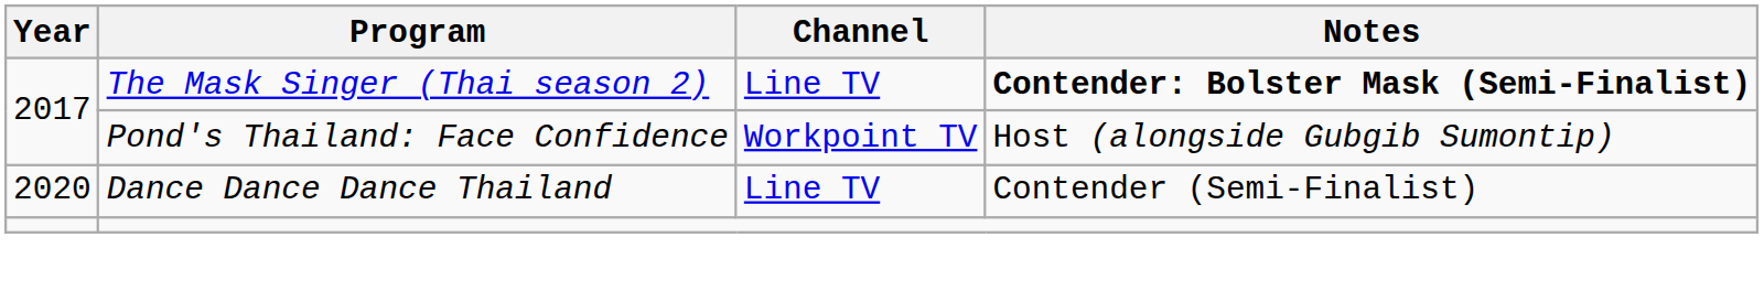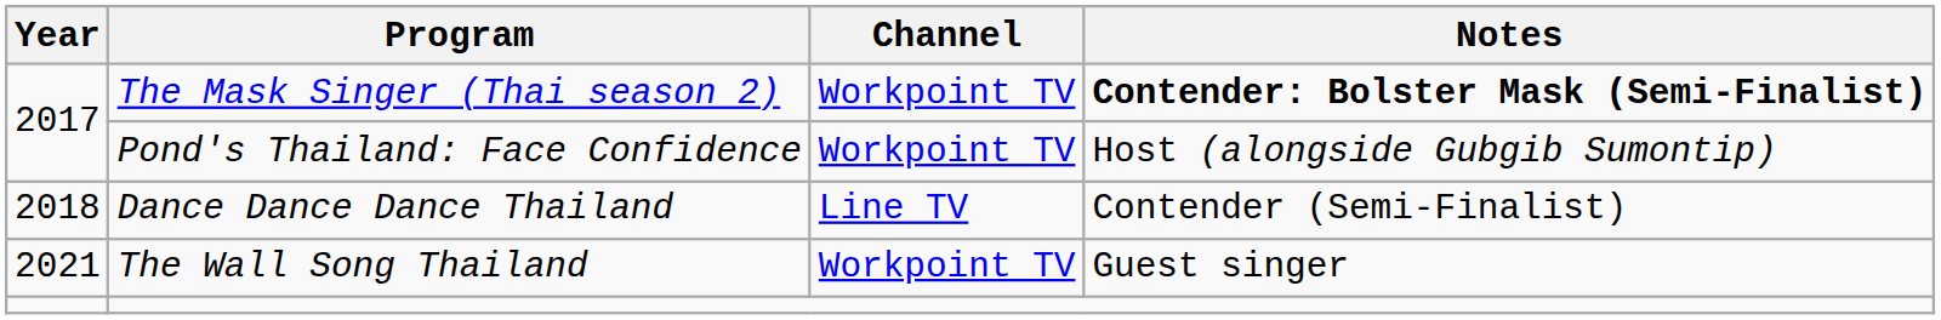 <table class="wikitable">
 <tr>
 <th>Year</th>
 <th>Program</th>
 <th>Channel</th>
 <th>Notes</th>
 </tr>
 <tr>
 <td rowspan = "2">2017</td>
 <td><em><a href='#'>The Mask Singer (Thai season 2)</a></em></td>
-<td><a href='#'>Line TV</a></td>
+<td><a href='#'>Workpoint TV</a></td>
 <td><strong>Contender: Bolster Mask (Semi-Finalist)</strong></td>
 </tr>
 <tr>
 <td><em>Pond's Thailand: Face Confidence</em></td>
 <td><a href='#'>Workpoint TV</a></td>
 <td>Host <em>(alongside Gubgib Sumontip)</em></td>
 </tr>
 <tr>
-<td>2020</td>
+<td>2018</td>
 <td><em>Dance Dance Dance Thailand</em></td>
 <td><a href='#'>Line TV</a></td>
 <td>Contender (Semi-Finalist)</td>
 </tr>
 <tr>
+<td>2021</td>
+<td><em>The Wall Song Thailand</em></td>
+<td><a href='#'>Workpoint TV</a></td>
+<td>Guest singer</td>
+</tr>
+<tr>
 <td></td>
 </tr>
 </table>
